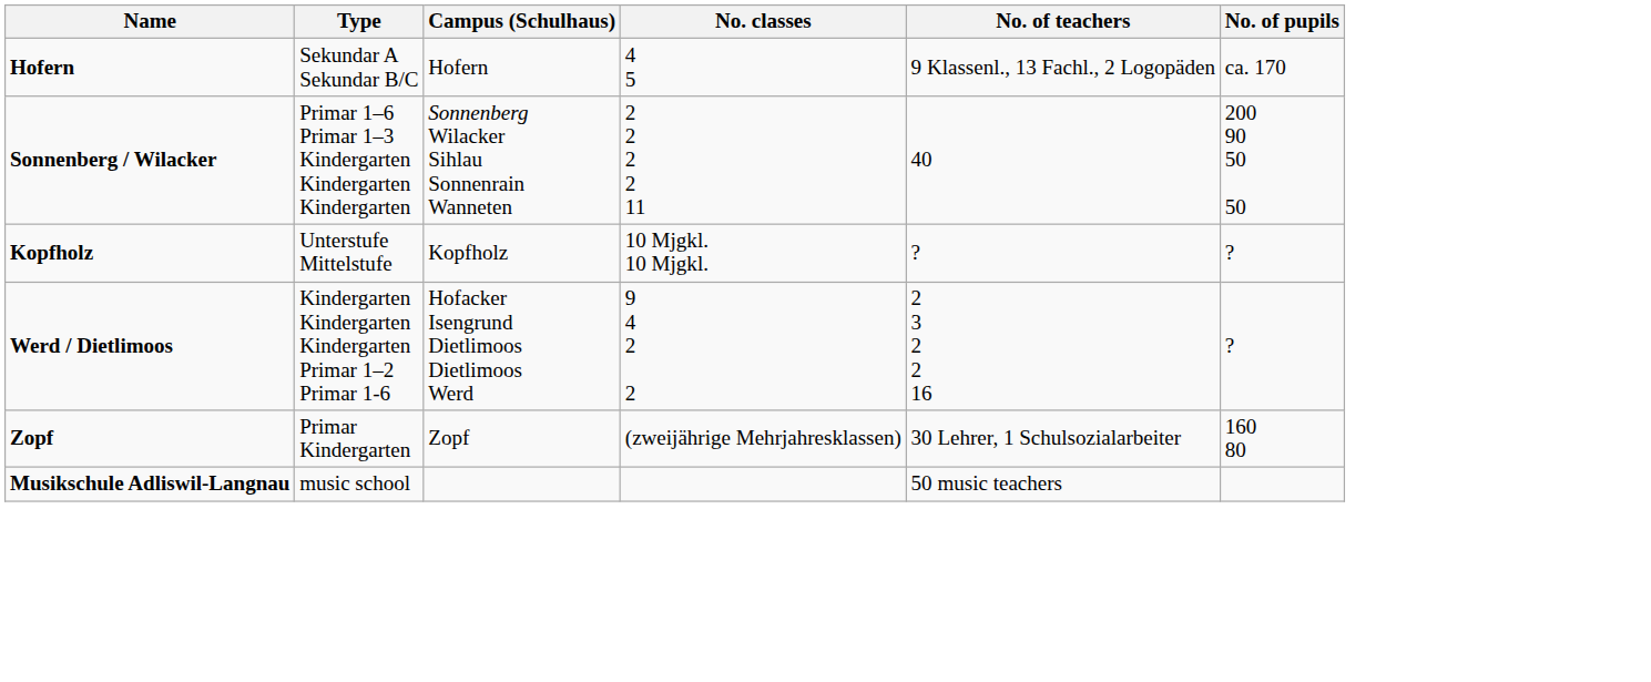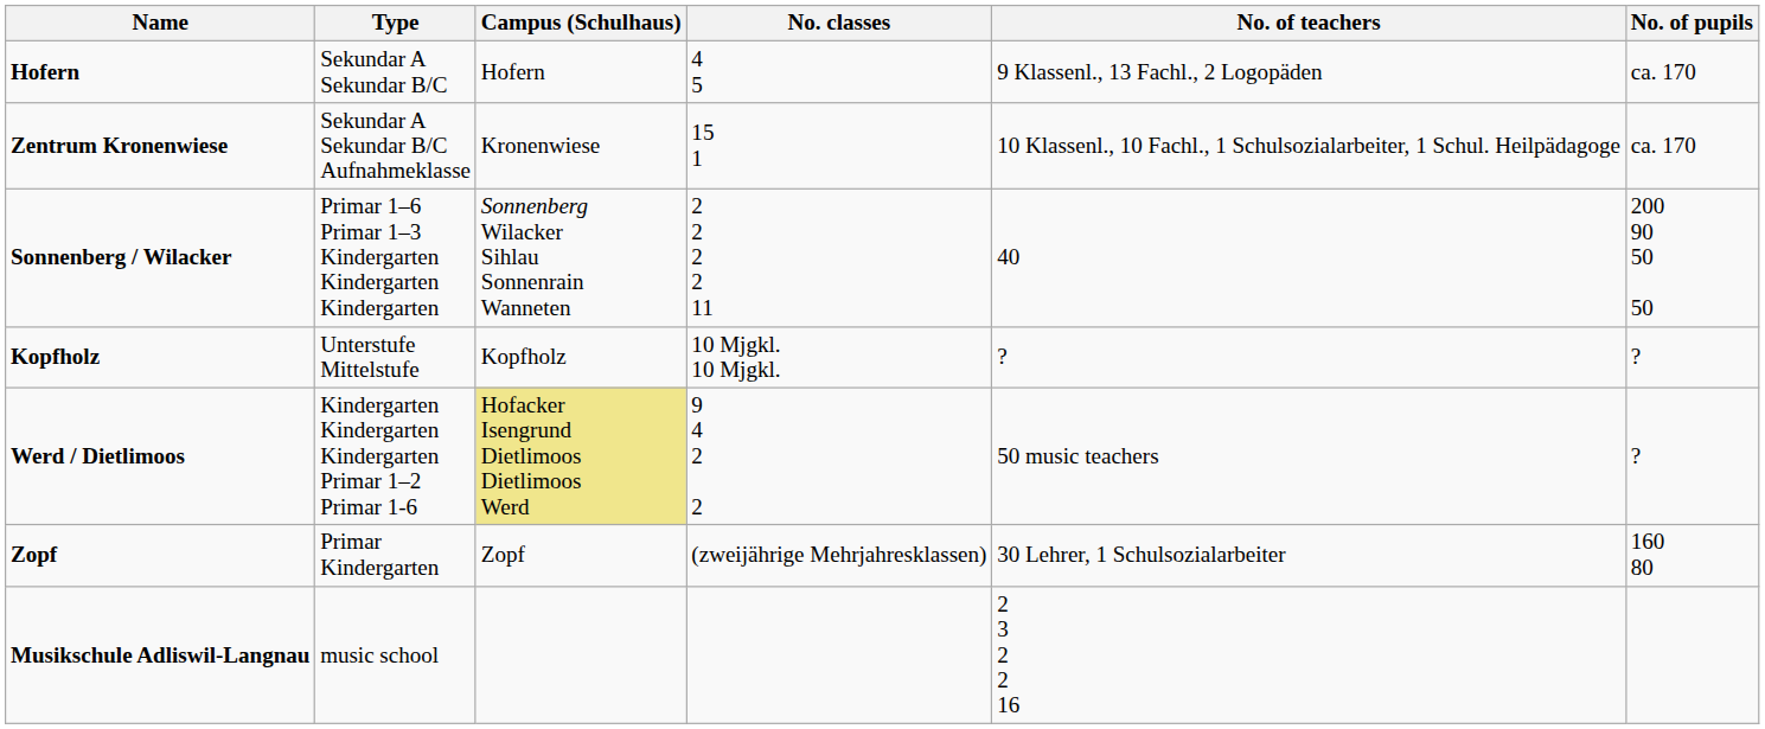 <table class="wikitable">
 <tr>
 <th>Name</th>
 <th>Type</th>
 <th>Campus (Schulhaus)</th>
 <th>No. classes</th>
 <th>No. of teachers</th>
 <th>No. of pupils</th>
 </tr>
 <tr>
 <td><strong>Hofern</strong></td>
 <td>Sekundar A<br>Sekundar B/C</td>
 <td>Hofern</td>
 <td>4<br>5</td>
 <td>9 Klassenl., 13 Fachl., 2 Logopäden</td>
+<td>ca. 170</td>
+</tr>
+<tr>
+<td><strong>Zentrum Kronenwiese</strong></td>
+<td>Sekundar A<br>Sekundar B/C<br>Aufnahmeklasse</td>
+<td>Kronenwiese</td>
+<td>15<br>1</td>
+<td>10 Klassenl., 10 Fachl., 1 Schulsozialarbeiter, 1 Schul. Heilpädagoge</td>
 <td>ca. 170</td>
 </tr>
 <tr>
 <td><strong>Sonnenberg / Wilacker</strong></td>
 <td>Primar 1–6<br>Primar 1–3<br>Kindergarten<br>Kindergarten<br>Kindergarten</td>
 <td><em>Sonnenberg</em><br>Wilacker<br>Sihlau<br>Sonnenrain<br>Wanneten</td>
 <td>2<br>2<br>2<br>2<br>11</td>
 <td>40</td>
 <td>200<br>90<br>50<br><br>50</td>
 </tr>
 <tr>
 <td><strong>Kopfholz</strong></td>
 <td>Unterstufe<br>Mittelstufe</td>
 <td>Kopfholz</td>
 <td>10 Mjgkl.<br>10 Mjgkl.<br></td>
 <td>?</td>
 <td>?</td>
 </tr>
 <tr>
 <td><strong>Werd / Dietlimoos</strong></td>
 <td>Kindergarten<br>Kindergarten<br>Kindergarten<br>Primar 1–2<br>Primar 1-6</td>
-<td>Hofacker<br>Isengrund<br>Dietlimoos<br>Dietlimoos<br>Werd</td>
+<td style="background: khaki;">Hofacker<br>Isengrund<br>Dietlimoos<br>Dietlimoos<br>Werd</td>
 <td>9<br>4<br>2<br><br>2</td>
-<td>2<br>3<br>2<br>2<br>16</td>
+<td>50 music teachers</td>
 <td>?</td>
 </tr>
 <tr>
 <td><strong>Zopf</strong></td>
 <td>Primar<br>Kindergarten</td>
 <td>Zopf</td>
 <td>(zweijährige Mehrjahresklassen)</td>
 <td>30 Lehrer, 1 Schulsozialarbeiter</td>
 <td>160<br>80</td>
 </tr>
 <tr>
 <td><strong>Musikschule Adliswil-Langnau</strong></td>
 <td>music school</td>
 <td></td>
 <td></td>
-<td>50 music teachers</td>
+<td>2<br>3<br>2<br>2<br>16</td>
 <td></td>
 </tr>
 </table>
